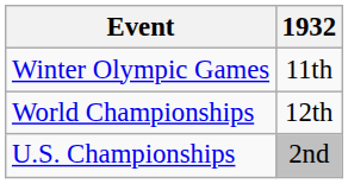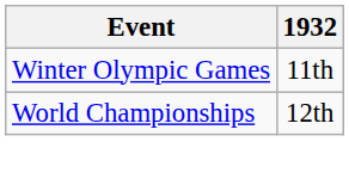 <table class="wikitable">
 <tr>
 <th>Event</th>
 <th>1932</th>
 </tr>
 <tr>
 <td><a href='#'>Winter Olympic Games</a></td>
 <td align="center">11th</td>
 </tr>
 <tr>
 <td><a href='#'>World Championships</a></td>
 <td align="center">12th</td>
 </tr>
-<tr>
-<td><a href='#'>U.S. Championships</a></td>
-<td align="center" bgcolor="silver">2nd</td>
-</tr>
 </table>
